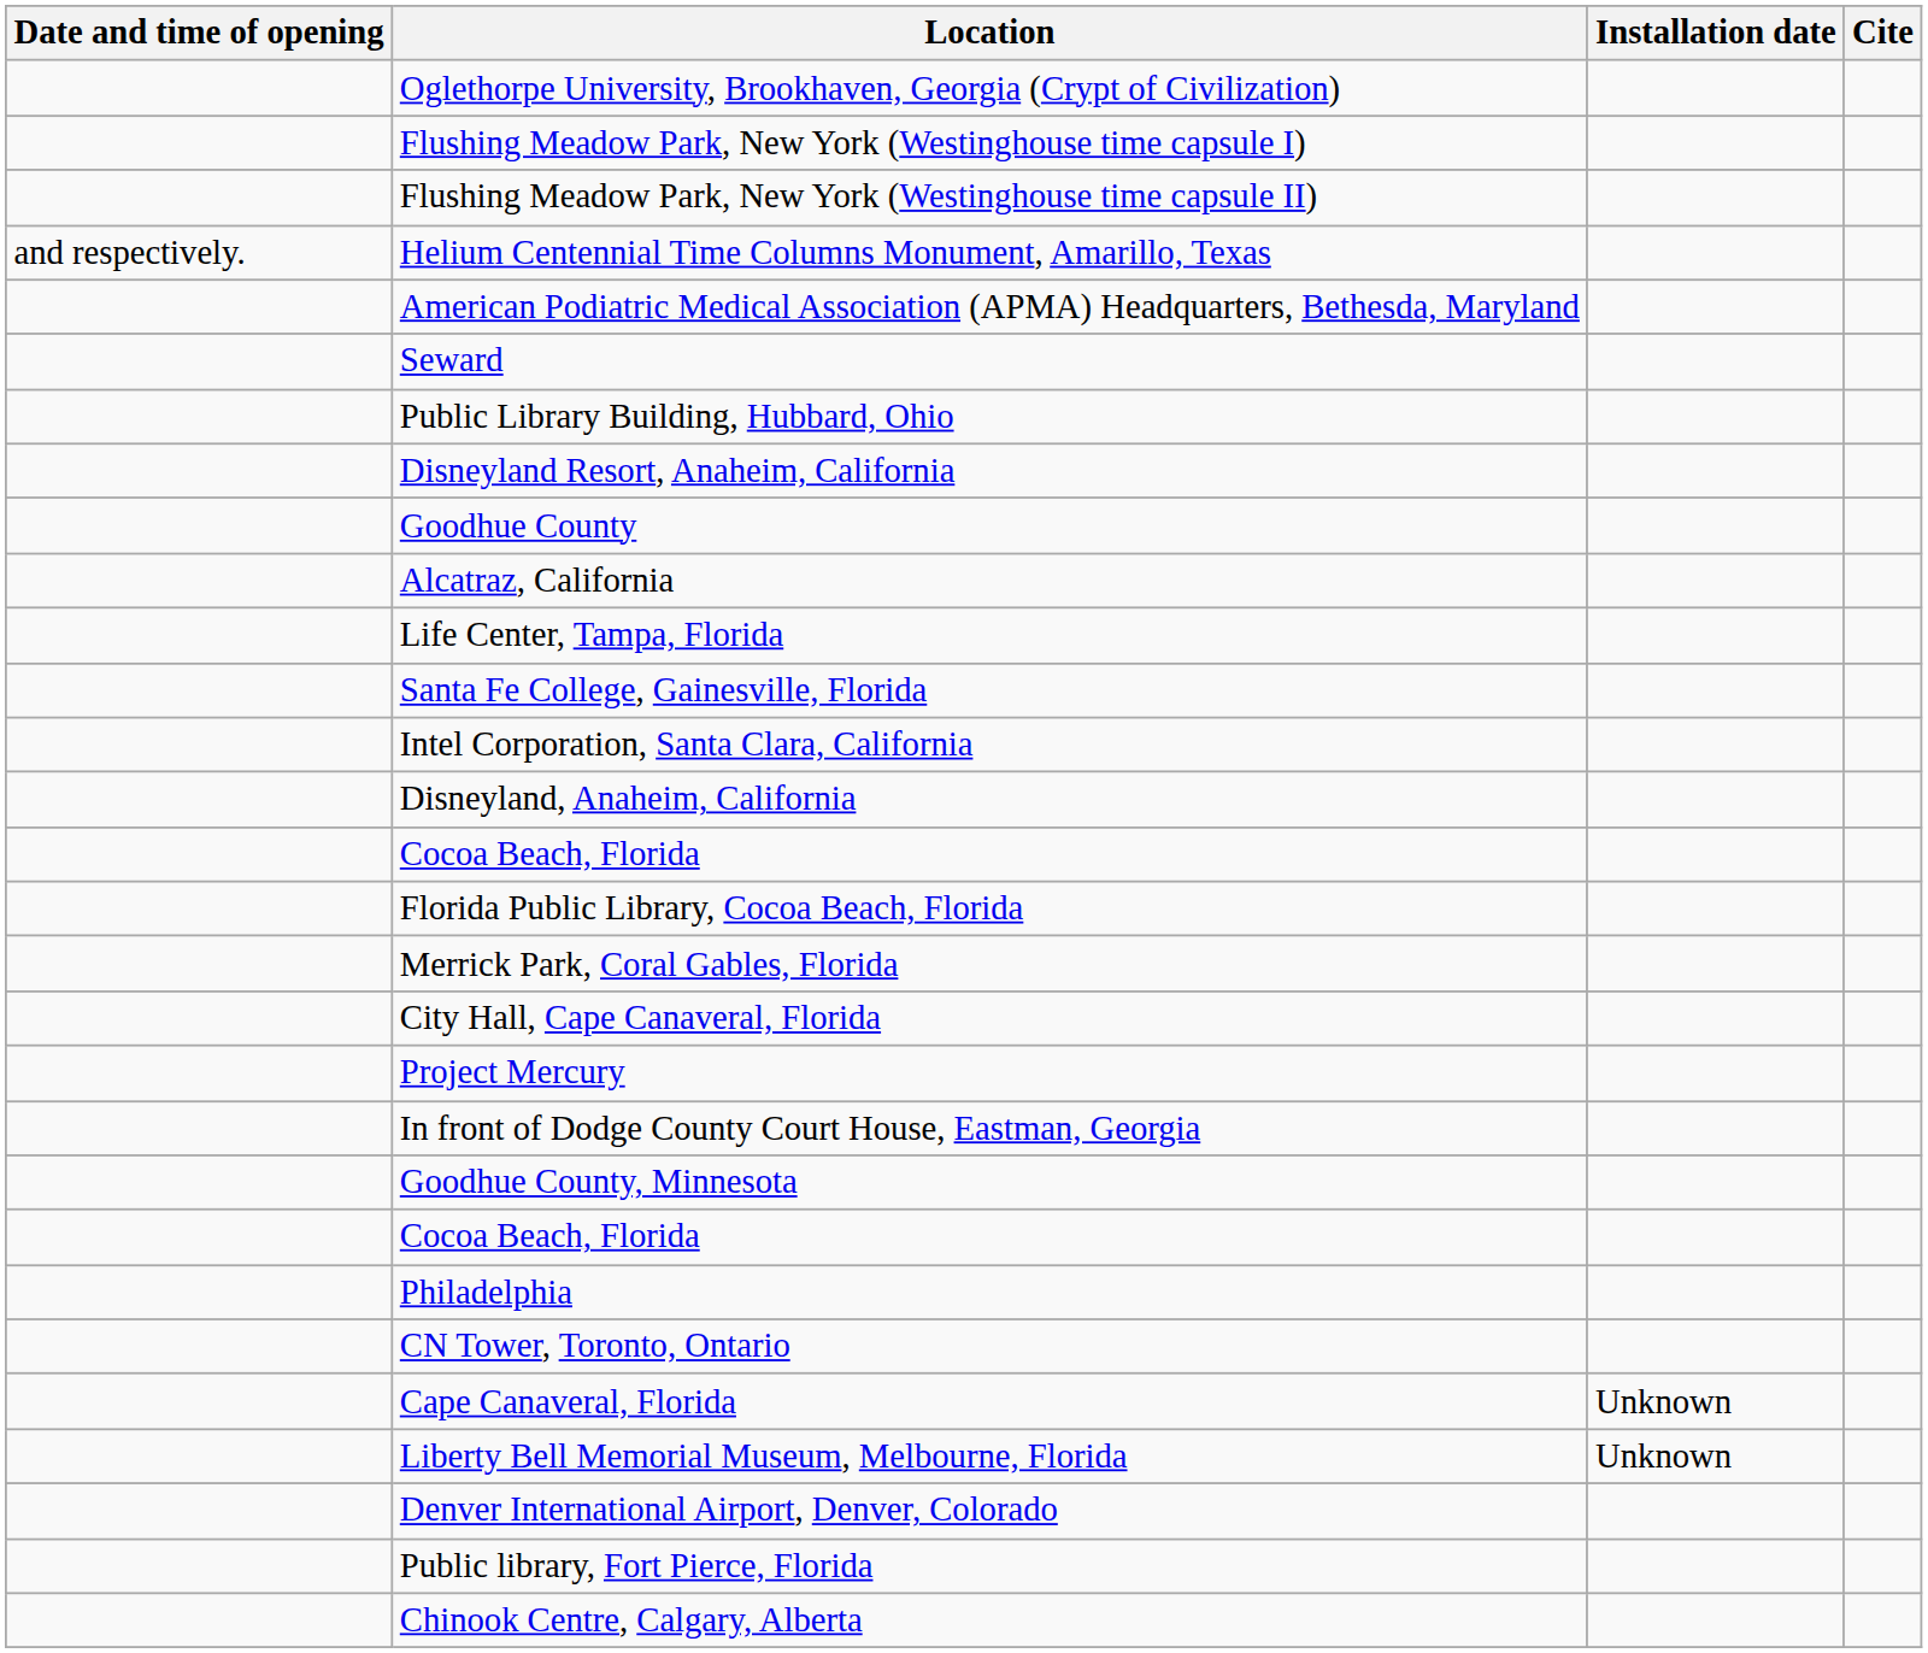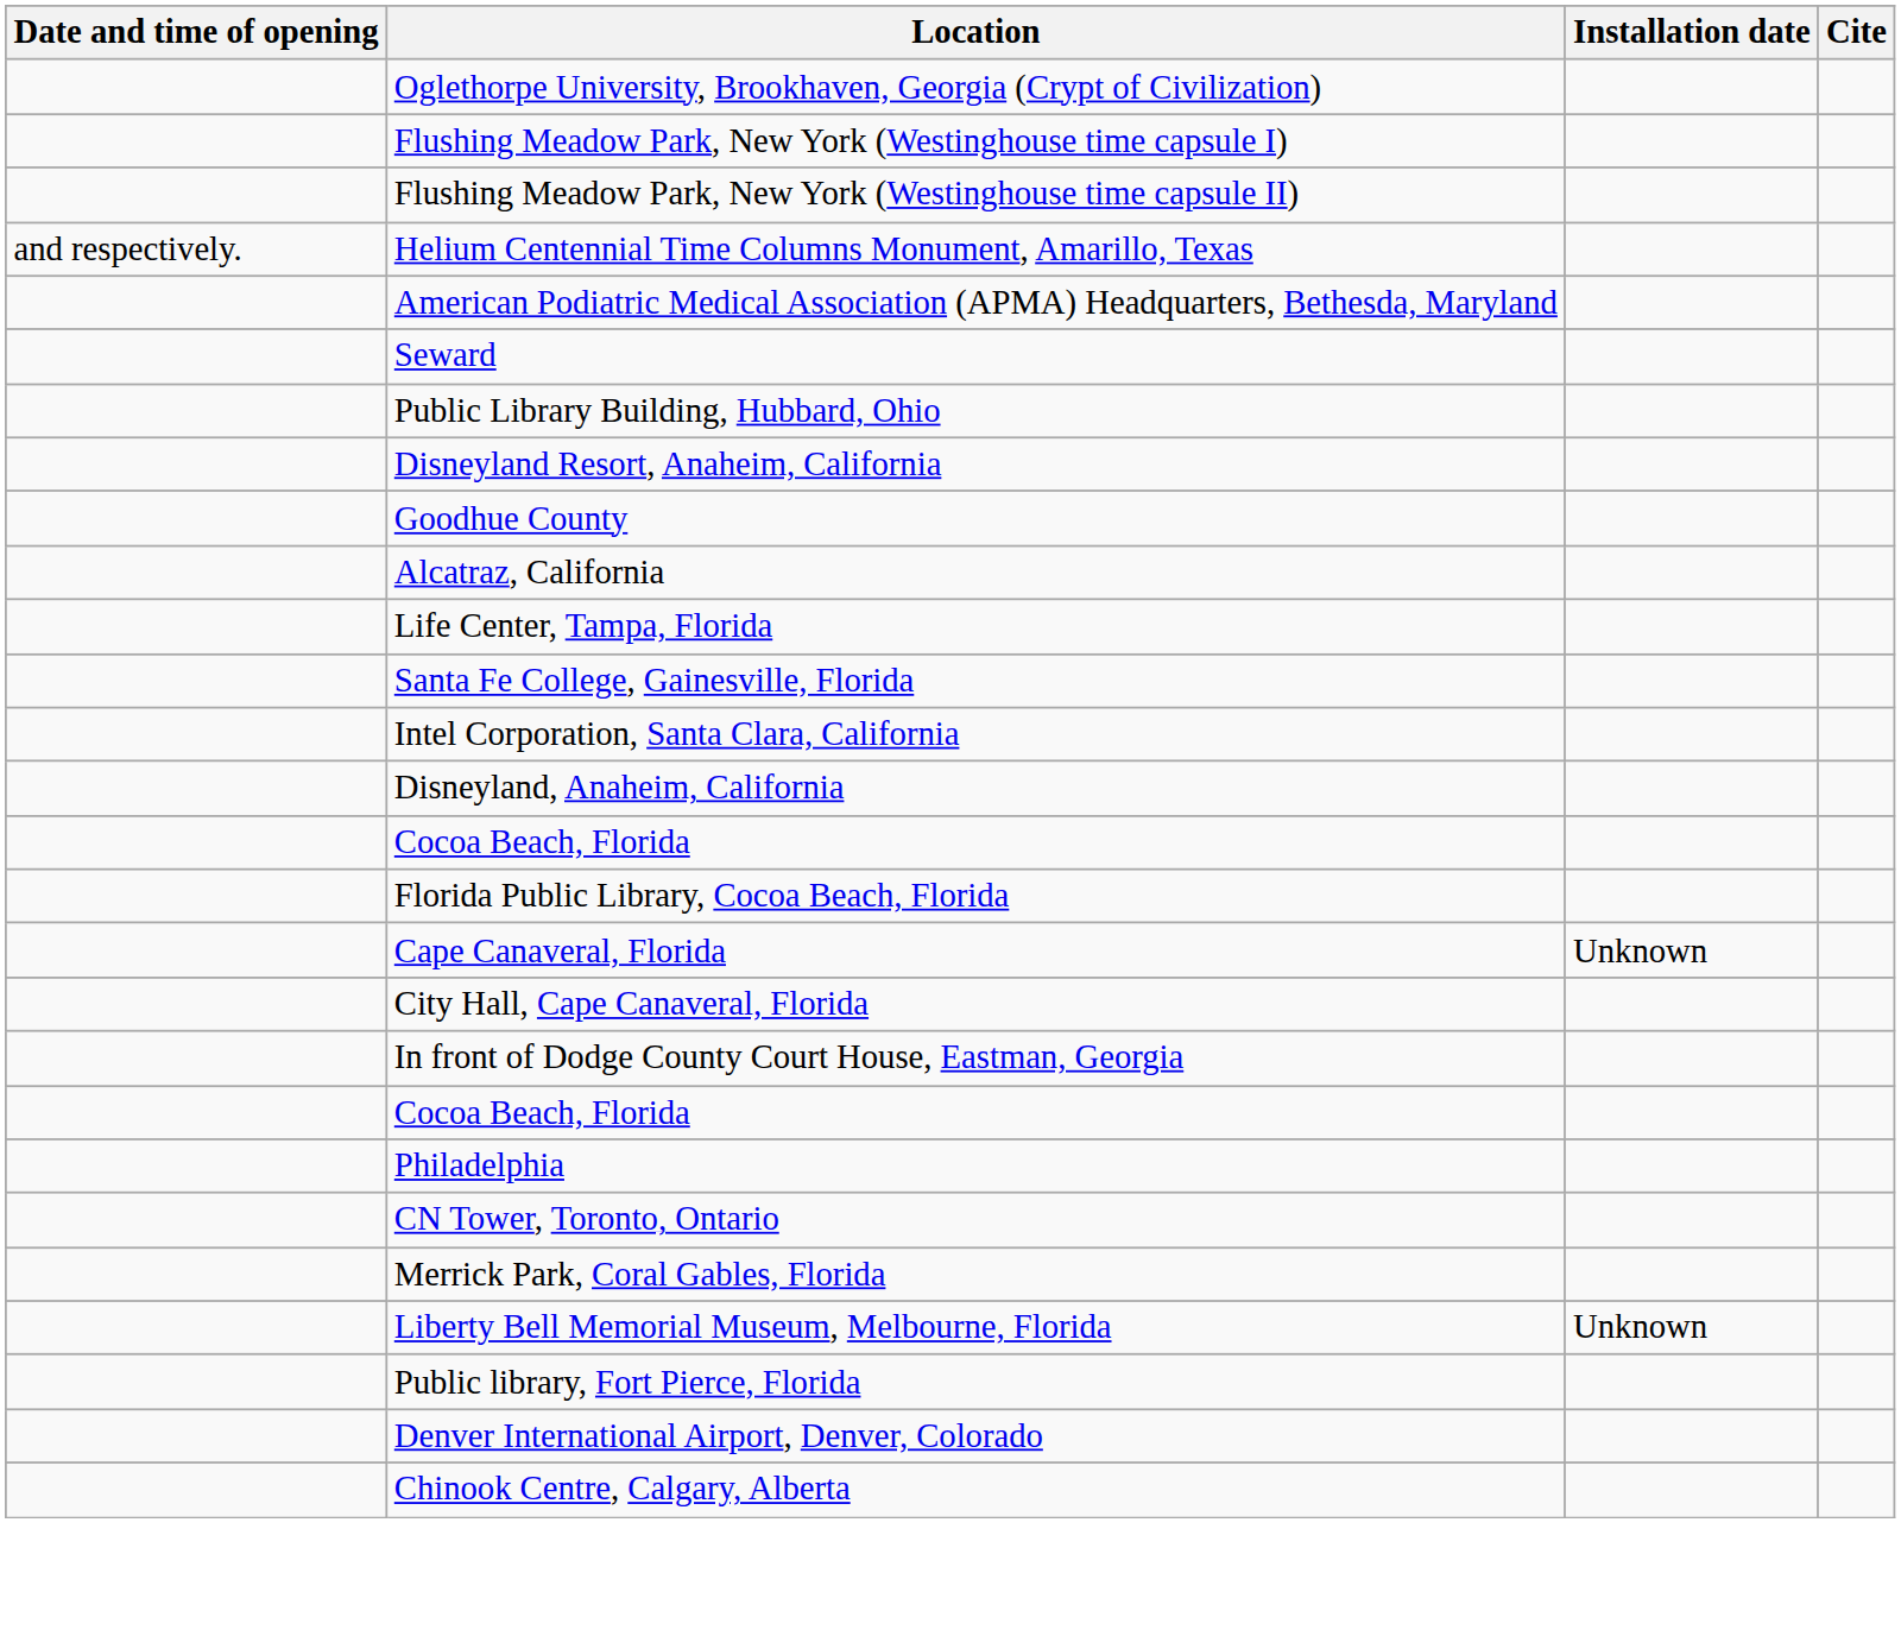 <table class="wikitable sortable">
 <tr>
 <th>Date and time of opening</th>
 <th>Location</th>
 <th>Installation date</th>
 <th>Cite</th>
 </tr>
 <tr>
 <td></td>
 <td><a href='#'>Oglethorpe University</a>, <a href='#'>Brookhaven, Georgia</a> (<a href='#'>Crypt of Civilization</a>)</td>
 <td></td>
 <td></td>
 </tr>
 <tr>
 <td></td>
 <td><a href='#'>Flushing Meadow Park</a>, New York (<a href='#'>Westinghouse time capsule I</a>)</td>
 <td></td>
 <td></td>
 </tr>
 <tr>
 <td></td>
 <td>Flushing Meadow Park, New York (<a href='#'>Westinghouse time capsule II</a>)</td>
 <td></td>
 <td></td>
 </tr>
 <tr>
 <td> and  respectively.</td>
 <td><a href='#'>Helium Centennial Time Columns Monument</a>, <a href='#'>Amarillo, Texas</a></td>
 <td></td>
 <td></td>
 </tr>
 <tr>
 <td></td>
 <td><a href='#'>American Podiatric Medical Association</a> (APMA) Headquarters, <a href='#'>Bethesda, Maryland</a></td>
 <td></td>
 <td></td>
 </tr>
 <tr>
 <td></td>
 <td><a href='#'>Seward</a></td>
 <td></td>
 <td></td>
 </tr>
 <tr>
 <td></td>
 <td>Public Library Building, <a href='#'>Hubbard, Ohio</a></td>
 <td></td>
 <td></td>
 </tr>
 <tr>
 <td></td>
 <td><a href='#'>Disneyland Resort</a>, <a href='#'>Anaheim, California</a></td>
 <td></td>
 <td></td>
 </tr>
 <tr>
 <td><a href='#'></a></td>
 <td><a href='#'>Goodhue County</a></td>
 <td></td>
 <td></td>
 </tr>
 <tr>
 <td></td>
 <td><a href='#'>Alcatraz</a>, California</td>
 <td></td>
 <td></td>
 </tr>
 <tr>
 <td></td>
 <td>Life Center, <a href='#'>Tampa, Florida</a></td>
 <td></td>
 <td></td>
 </tr>
 <tr>
 <td></td>
 <td><a href='#'>Santa Fe College</a>, <a href='#'>Gainesville, Florida</a></td>
 <td></td>
 <td></td>
 </tr>
 <tr>
 <td></td>
 <td>Intel Corporation, <a href='#'>Santa Clara, California</a></td>
 <td></td>
 <td></td>
 </tr>
 <tr>
 <td></td>
 <td>Disneyland, <a href='#'>Anaheim, California</a></td>
 <td></td>
 <td></td>
 </tr>
 <tr>
 <td></td>
 <td><a href='#'>Cocoa Beach, Florida</a></td>
 <td></td>
 <td></td>
 </tr>
 <tr>
 <td></td>
 <td>Florida Public Library, <a href='#'>Cocoa Beach, Florida</a></td>
 <td></td>
 <td></td>
 </tr>
 <tr>
 <td></td>
-<td>Merrick Park, <a href='#'>Coral Gables, Florida</a></td>
-<td></td>
+<td><a href='#'>Cape Canaveral, Florida</a></td>
+<td>Unknown</td>
 <td></td>
 </tr>
 <tr>
 <td></td>
 <td>City Hall, <a href='#'>Cape Canaveral, Florida</a></td>
 <td></td>
 <td></td>
 </tr>
 <tr>
 <td></td>
-<td><a href='#'>Project Mercury</a></td>
-<td></td>
-<td></td>
-</tr>
-<tr>
-<td></td>
 <td>In front of Dodge County Court House, <a href='#'>Eastman, Georgia</a></td>
-<td></td>
-<td></td>
-</tr>
-<tr>
-<td></td>
-<td><a href='#'>Goodhue County, Minnesota</a></td>
 <td></td>
 <td></td>
 </tr>
 <tr>
 <td></td>
 <td><a href='#'>Cocoa Beach, Florida</a></td>
 <td></td>
 <td></td>
 </tr>
 <tr>
 <td></td>
 <td><a href='#'>Philadelphia</a></td>
 <td></td>
 <td></td>
 </tr>
 <tr>
 <td></td>
 <td><a href='#'>CN Tower</a>, <a href='#'>Toronto, Ontario</a></td>
 <td></td>
 <td></td>
 </tr>
 <tr>
 <td></td>
-<td><a href='#'>Cape Canaveral, Florida</a></td>
-<td>Unknown</td>
+<td>Merrick Park, <a href='#'>Coral Gables, Florida</a></td>
+<td></td>
 <td></td>
 </tr>
 <tr>
 <td></td>
 <td><a href='#'>Liberty Bell Memorial Museum</a>, <a href='#'>Melbourne, Florida</a></td>
 <td>Unknown</td>
 <td></td>
 </tr>
 <tr>
 <td></td>
-<td><a href='#'>Denver International Airport</a>, <a href='#'>Denver, Colorado</a></td>
+<td>Public library, <a href='#'>Fort Pierce, Florida</a></td>
 <td></td>
 <td></td>
 </tr>
 <tr>
 <td></td>
-<td>Public library, <a href='#'>Fort Pierce, Florida</a></td>
+<td><a href='#'>Denver International Airport</a>, <a href='#'>Denver, Colorado</a></td>
 <td></td>
 <td></td>
 </tr>
 <tr>
 <td></td>
 <td><a href='#'>Chinook Centre</a>, <a href='#'>Calgary, Alberta</a></td>
 <td></td>
 <td></td>
 </tr>
 </table>
